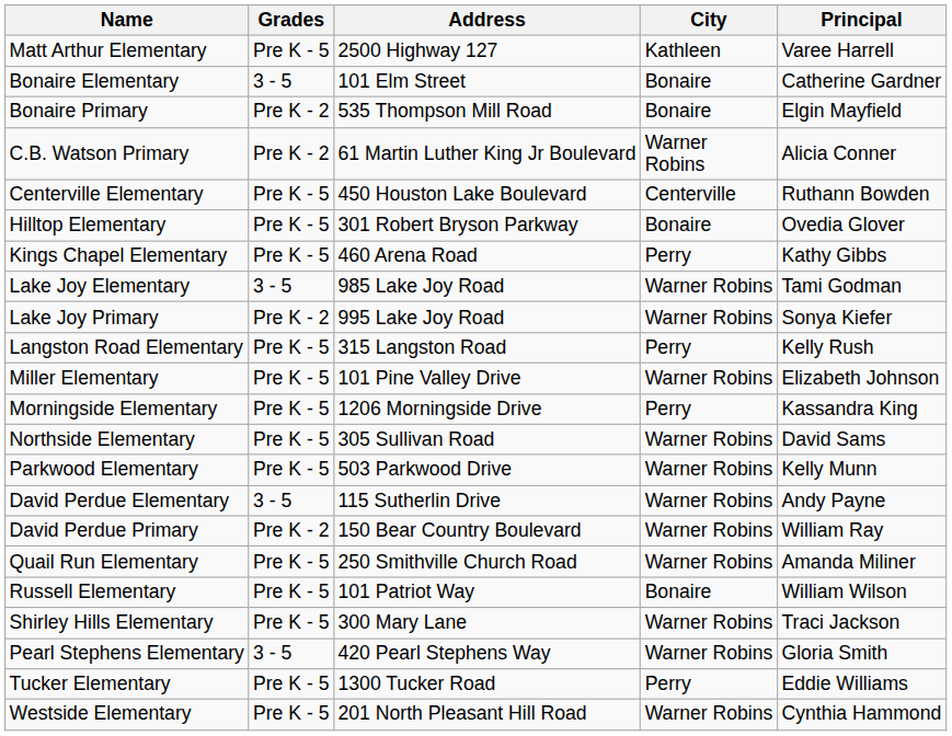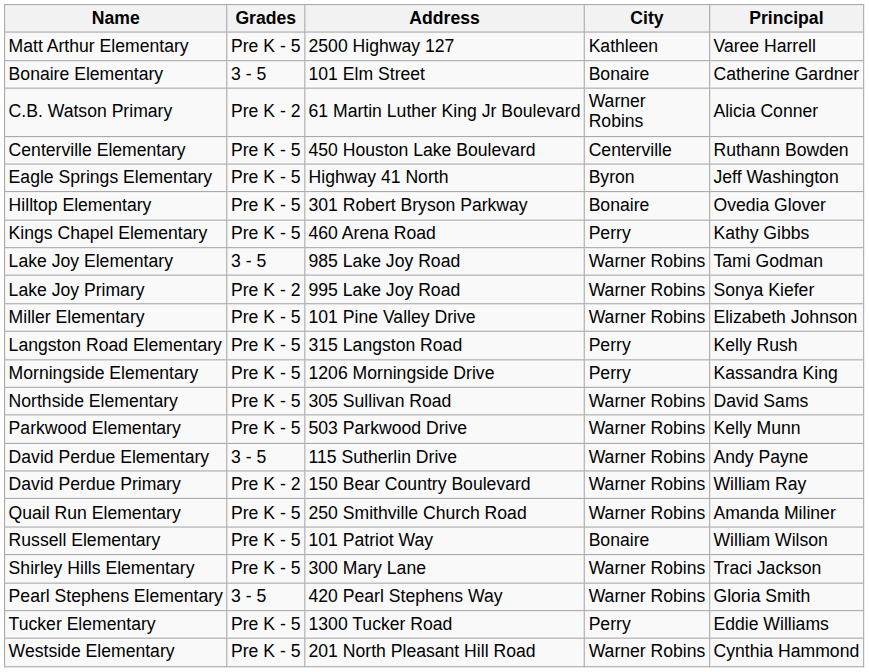 <table class="wikitable sortable">
 <tr>
 <th>Name</th>
 <th>Grades</th>
 <th>Address</th>
 <th>City</th>
 <th>Principal</th>
 </tr>
 <tr>
 <td>Matt Arthur Elementary</td>
 <td>Pre K - 5</td>
 <td>2500 Highway 127</td>
 <td>Kathleen</td>
 <td>Varee Harrell</td>
 </tr>
 <tr>
 <td>Bonaire Elementary</td>
 <td>3 - 5</td>
 <td>101 Elm Street</td>
 <td>Bonaire</td>
 <td>Catherine Gardner</td>
 </tr>
 <tr>
-<td>Bonaire Primary</td>
-<td>Pre K - 2</td>
-<td>535 Thompson Mill Road</td>
-<td>Bonaire</td>
-<td>Elgin Mayfield</td>
-</tr>
-<tr>
 <td>C.B. Watson Primary</td>
 <td>Pre K - 2</td>
 <td>61 Martin Luther King Jr Boulevard</td>
 <td>Warner<br>Robins</td>
 <td>Alicia Conner</td>
 </tr>
 <tr>
 <td>Centerville Elementary</td>
 <td>Pre K - 5</td>
 <td>450 Houston Lake Boulevard</td>
 <td>Centerville</td>
 <td>Ruthann Bowden</td>
+</tr>
+<tr>
+<td>Eagle Springs Elementary</td>
+<td>Pre K - 5</td>
+<td>Highway 41 North</td>
+<td>Byron</td>
+<td>Jeff Washington</td>
 </tr>
 <tr>
 <td>Hilltop Elementary</td>
 <td>Pre K - 5</td>
 <td>301 Robert Bryson Parkway</td>
 <td>Bonaire</td>
 <td>Ovedia Glover</td>
 </tr>
 <tr>
 <td>Kings Chapel Elementary</td>
 <td>Pre K - 5</td>
 <td>460 Arena Road</td>
 <td>Perry</td>
 <td>Kathy Gibbs</td>
 </tr>
 <tr>
 <td>Lake Joy Elementary</td>
 <td>3 - 5</td>
 <td>985 Lake Joy Road</td>
 <td>Warner Robins</td>
 <td>Tami Godman</td>
 </tr>
 <tr>
 <td>Lake Joy Primary</td>
 <td>Pre K - 2</td>
 <td>995 Lake Joy Road</td>
 <td>Warner Robins</td>
 <td>Sonya Kiefer</td>
 </tr>
 <tr>
+<td>Miller Elementary</td>
+<td>Pre K - 5</td>
+<td>101 Pine Valley Drive</td>
+<td>Warner Robins</td>
+<td>Elizabeth Johnson</td>
+</tr>
+<tr>
 <td>Langston Road Elementary</td>
 <td>Pre K - 5</td>
 <td>315 Langston Road</td>
 <td>Perry</td>
 <td>Kelly Rush</td>
-</tr>
-<tr>
-<td>Miller Elementary</td>
-<td>Pre K - 5</td>
-<td>101 Pine Valley Drive</td>
-<td>Warner Robins</td>
-<td>Elizabeth Johnson</td>
 </tr>
 <tr>
 <td>Morningside Elementary</td>
 <td>Pre K - 5</td>
 <td>1206 Morningside Drive</td>
 <td>Perry</td>
 <td>Kassandra King</td>
 </tr>
 <tr>
 <td>Northside Elementary</td>
 <td>Pre K - 5</td>
 <td>305 Sullivan Road</td>
 <td>Warner Robins</td>
 <td>David Sams</td>
 </tr>
 <tr>
 <td>Parkwood Elementary</td>
 <td>Pre K - 5</td>
 <td>503 Parkwood Drive</td>
 <td>Warner Robins</td>
 <td>Kelly Munn</td>
 </tr>
 <tr>
 <td>David Perdue Elementary</td>
 <td>3 - 5</td>
 <td>115 Sutherlin Drive</td>
 <td>Warner Robins</td>
 <td>Andy Payne</td>
 </tr>
 <tr>
 <td>David Perdue Primary</td>
 <td>Pre K - 2</td>
 <td>150 Bear Country Boulevard</td>
 <td>Warner Robins</td>
 <td>William Ray</td>
 </tr>
 <tr>
 <td>Quail Run Elementary</td>
 <td>Pre K - 5</td>
 <td>250 Smithville Church Road</td>
 <td>Warner Robins</td>
 <td>Amanda Miliner</td>
 </tr>
 <tr>
 <td>Russell Elementary</td>
 <td>Pre K - 5</td>
 <td>101 Patriot Way</td>
 <td>Bonaire</td>
 <td>William Wilson</td>
 </tr>
 <tr>
 <td>Shirley Hills Elementary</td>
 <td>Pre K - 5</td>
 <td>300 Mary Lane</td>
 <td>Warner Robins</td>
 <td>Traci Jackson</td>
 </tr>
 <tr>
 <td>Pearl Stephens Elementary</td>
 <td>3 - 5</td>
 <td>420 Pearl Stephens Way</td>
 <td>Warner Robins</td>
 <td>Gloria Smith</td>
 </tr>
 <tr a>
 <td>Tucker Elementary</td>
 <td>Pre K - 5</td>
 <td>1300 Tucker Road</td>
 <td>Perry</td>
 <td>Eddie Williams</td>
 </tr>
 <tr>
 <td>Westside Elementary</td>
 <td>Pre K - 5</td>
 <td>201 North Pleasant Hill Road</td>
 <td>Warner Robins</td>
 <td>Cynthia Hammond</td>
 </tr>
 </table>
